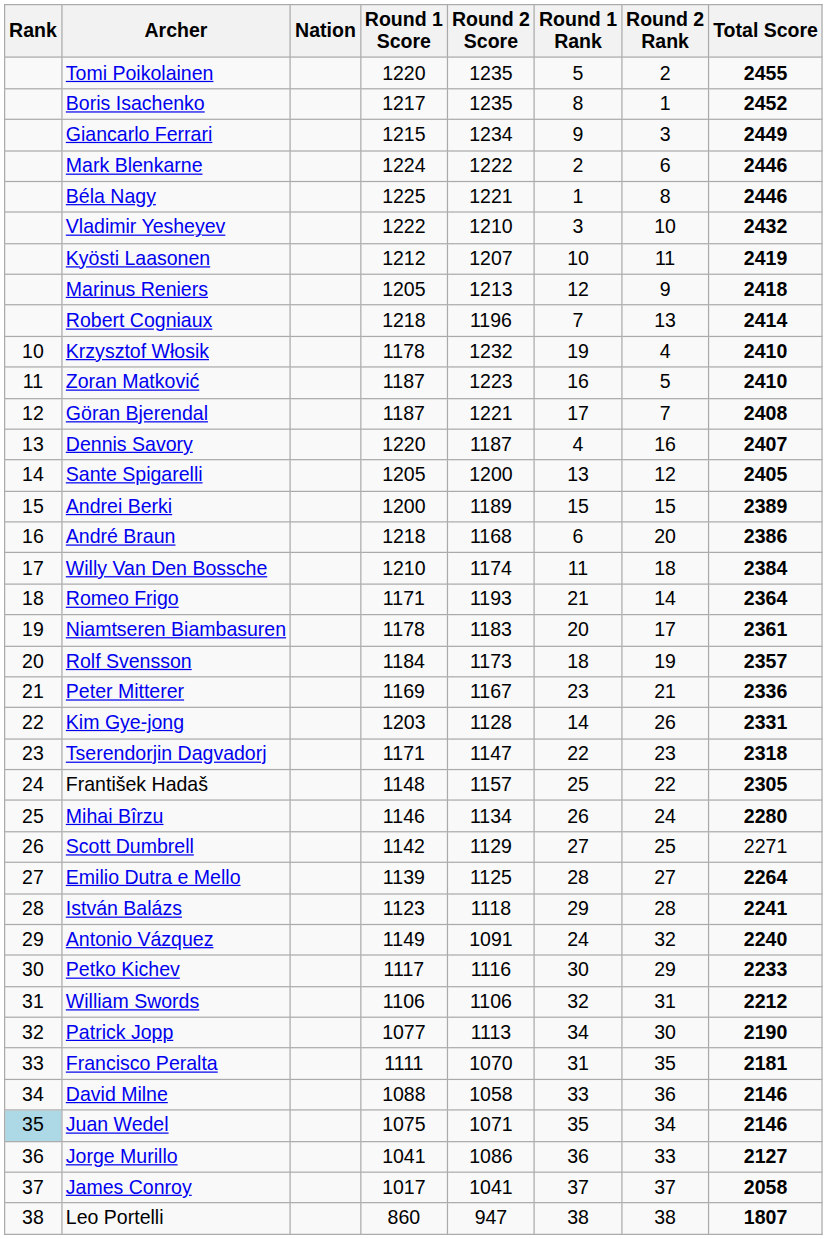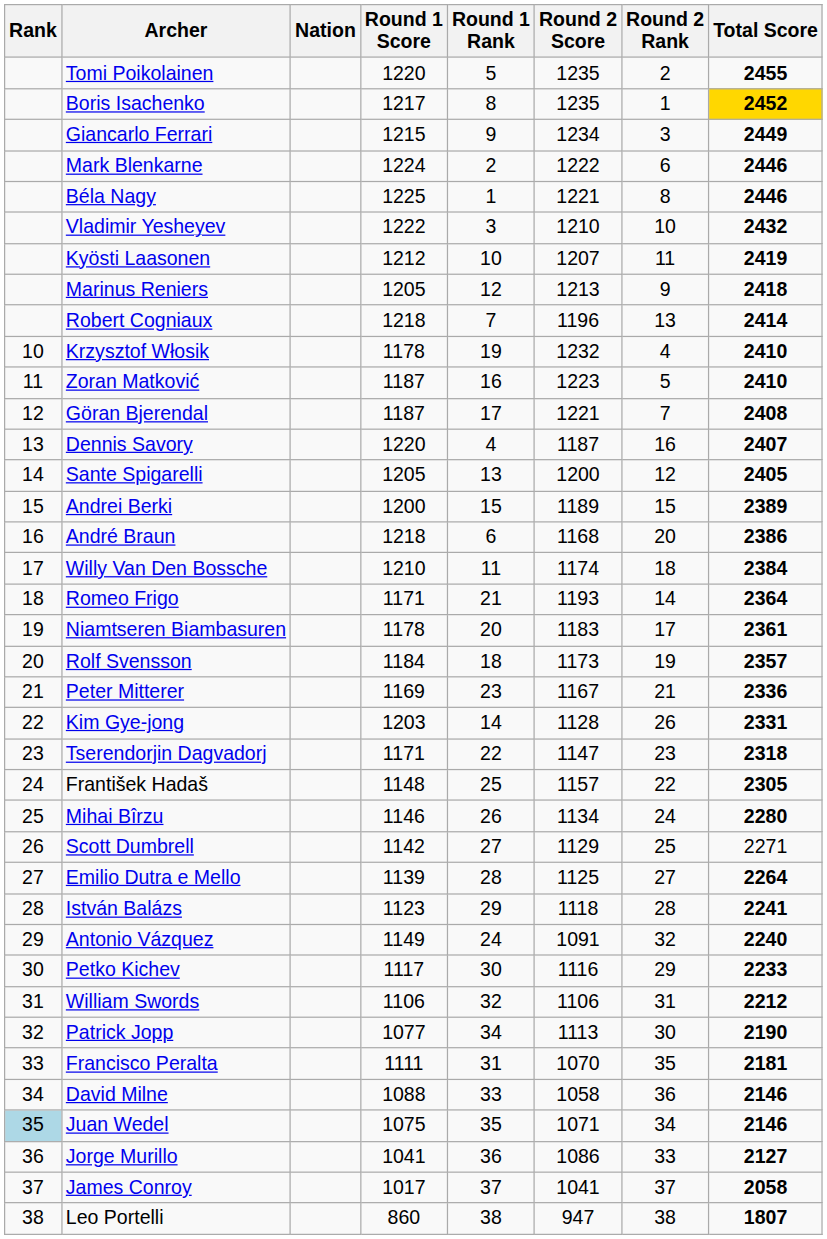 <table class="wikitable sortable" style="text-align:center;">
 <tr>
 <th>Rank</th>
 <th>Archer</th>
 <th>Nation</th>
 <th>Round 1 <br> Score</th>
+<th>Round 1 <br> Rank</th>
 <th>Round 2 <br> Score</th>
-<th>Round 1 <br> Rank</th>
 <th>Round 2 <br> Rank</th>
 <th>Total Score</th>
 </tr>
 <tr>
 <td></td>
 <td align=left><a href='#'>Tomi Poikolainen</a></td>
 <td align=left></td>
 <td>1220</td>
+<td>5</td>
 <td>1235</td>
-<td>5</td>
 <td>2</td>
 <td><strong>2455</strong></td>
 </tr>
 <tr>
 <td></td>
 <td align=left><a href='#'>Boris Isachenko</a></td>
 <td align=left></td>
 <td>1217</td>
+<td>8</td>
 <td>1235</td>
-<td>8</td>
 <td>1</td>
-<td><strong>2452</strong></td>
+<td style="background: gold;"><strong>2452</strong></td>
 </tr>
 <tr>
 <td></td>
 <td align=left><a href='#'>Giancarlo Ferrari</a></td>
 <td align=left></td>
 <td>1215</td>
+<td>9</td>
 <td>1234</td>
-<td>9</td>
 <td>3</td>
 <td><strong>2449</strong></td>
 </tr>
 <tr>
 <td></td>
 <td align=left><a href='#'>Mark Blenkarne</a></td>
 <td align=left></td>
 <td>1224</td>
+<td>2</td>
 <td>1222</td>
-<td>2</td>
 <td>6</td>
 <td><strong>2446</strong></td>
 </tr>
 <tr>
 <td></td>
 <td align=left><a href='#'>Béla Nagy</a></td>
 <td align=left></td>
 <td>1225</td>
+<td>1</td>
 <td>1221</td>
-<td>1</td>
 <td>8</td>
 <td><strong>2446</strong></td>
 </tr>
 <tr>
 <td></td>
 <td align=left><a href='#'>Vladimir Yesheyev</a></td>
 <td align=left></td>
 <td>1222</td>
+<td>3</td>
 <td>1210</td>
-<td>3</td>
 <td>10</td>
 <td><strong>2432</strong></td>
 </tr>
 <tr>
 <td></td>
 <td align=left><a href='#'>Kyösti Laasonen</a></td>
 <td align=left></td>
 <td>1212</td>
+<td>10</td>
 <td>1207</td>
-<td>10</td>
 <td>11</td>
 <td><strong>2419</strong></td>
 </tr>
 <tr>
 <td></td>
 <td align=left><a href='#'>Marinus Reniers</a></td>
 <td align=left></td>
 <td>1205</td>
+<td>12</td>
 <td>1213</td>
-<td>12</td>
 <td>9</td>
 <td><strong>2418</strong></td>
 </tr>
 <tr>
 <td></td>
 <td align=left><a href='#'>Robert Cogniaux</a></td>
 <td align=left></td>
 <td>1218</td>
+<td>7</td>
 <td>1196</td>
-<td>7</td>
 <td>13</td>
 <td><strong>2414</strong></td>
 </tr>
 <tr>
 <td>10</td>
 <td align=left><a href='#'>Krzysztof Włosik</a></td>
 <td align=left></td>
 <td>1178</td>
+<td>19</td>
 <td>1232</td>
-<td>19</td>
 <td>4</td>
 <td><strong>2410</strong></td>
 </tr>
 <tr>
 <td>11</td>
 <td align=left><a href='#'>Zoran Matković</a></td>
 <td align=left></td>
 <td>1187</td>
+<td>16</td>
 <td>1223</td>
-<td>16</td>
 <td>5</td>
 <td><strong>2410</strong></td>
 </tr>
 <tr>
 <td>12</td>
 <td align=left><a href='#'>Göran Bjerendal</a></td>
 <td align=left></td>
 <td>1187</td>
+<td>17</td>
 <td>1221</td>
-<td>17</td>
 <td>7</td>
 <td><strong>2408</strong></td>
 </tr>
 <tr>
 <td>13</td>
 <td align=left><a href='#'>Dennis Savory</a></td>
 <td align=left></td>
 <td>1220</td>
+<td>4</td>
 <td>1187</td>
-<td>4</td>
 <td>16</td>
 <td><strong>2407</strong></td>
 </tr>
 <tr>
 <td>14</td>
 <td align=left><a href='#'>Sante Spigarelli</a></td>
 <td align=left></td>
 <td>1205</td>
+<td>13</td>
 <td>1200</td>
-<td>13</td>
 <td>12</td>
 <td><strong>2405</strong></td>
 </tr>
 <tr>
 <td>15</td>
 <td align=left><a href='#'>Andrei Berki</a></td>
 <td align=left></td>
 <td>1200</td>
+<td>15</td>
 <td>1189</td>
-<td>15</td>
 <td>15</td>
 <td><strong>2389</strong></td>
 </tr>
 <tr>
 <td>16</td>
 <td align=left><a href='#'>André Braun</a></td>
 <td align=left></td>
 <td>1218</td>
+<td>6</td>
 <td>1168</td>
-<td>6</td>
 <td>20</td>
 <td><strong>2386</strong></td>
 </tr>
 <tr>
 <td>17</td>
 <td align=left><a href='#'>Willy Van Den Bossche</a></td>
 <td align=left></td>
 <td>1210</td>
+<td>11</td>
 <td>1174</td>
-<td>11</td>
 <td>18</td>
 <td><strong>2384</strong></td>
 </tr>
 <tr>
 <td>18</td>
 <td align=left><a href='#'>Romeo Frigo</a></td>
 <td align=left></td>
 <td>1171</td>
+<td>21</td>
 <td>1193</td>
-<td>21</td>
 <td>14</td>
 <td><strong>2364</strong></td>
 </tr>
 <tr>
 <td>19</td>
 <td align=left><a href='#'>Niamtseren Biambasuren</a></td>
 <td align=left></td>
 <td>1178</td>
+<td>20</td>
 <td>1183</td>
-<td>20</td>
 <td>17</td>
 <td><strong>2361</strong></td>
 </tr>
 <tr>
 <td>20</td>
 <td align=left><a href='#'>Rolf Svensson</a></td>
 <td align=left></td>
 <td>1184</td>
+<td>18</td>
 <td>1173</td>
-<td>18</td>
 <td>19</td>
 <td><strong>2357</strong></td>
 </tr>
 <tr>
 <td>21</td>
 <td align=left><a href='#'>Peter Mitterer</a></td>
 <td align=left></td>
 <td>1169</td>
+<td>23</td>
 <td>1167</td>
-<td>23</td>
 <td>21</td>
 <td><strong>2336</strong></td>
 </tr>
 <tr>
 <td>22</td>
 <td align=left><a href='#'>Kim Gye-jong</a></td>
 <td align=left></td>
 <td>1203</td>
+<td>14</td>
 <td>1128</td>
-<td>14</td>
 <td>26</td>
 <td><strong>2331</strong></td>
 </tr>
 <tr>
 <td>23</td>
 <td align=left><a href='#'>Tserendorjin Dagvadorj</a></td>
 <td align=left></td>
 <td>1171</td>
+<td>22</td>
 <td>1147</td>
-<td>22</td>
 <td>23</td>
 <td><strong>2318</strong></td>
 </tr>
 <tr>
 <td>24</td>
 <td align=left>František Hadaš</td>
 <td align=left></td>
 <td>1148</td>
+<td>25</td>
 <td>1157</td>
-<td>25</td>
 <td>22</td>
 <td><strong>2305</strong></td>
 </tr>
 <tr>
 <td>25</td>
 <td align=left><a href='#'>Mihai Bîrzu</a></td>
 <td align=left></td>
 <td>1146</td>
+<td>26</td>
 <td>1134</td>
-<td>26</td>
 <td>24</td>
 <td><strong>2280</strong></td>
 </tr>
 <tr>
 <td>26</td>
 <td align=left><a href='#'>Scott Dumbrell</a></td>
 <td align=left></td>
 <td>1142</td>
+<td>27</td>
 <td>1129</td>
-<td>27</td>
 <td>25</td>
 <td>2271</td>
 </tr>
 <tr>
 <td>27</td>
 <td align=left><a href='#'>Emilio Dutra e Mello</a></td>
 <td align=left></td>
 <td>1139</td>
+<td>28</td>
 <td>1125</td>
-<td>28</td>
 <td>27</td>
 <td><strong>2264</strong></td>
 </tr>
 <tr>
 <td>28</td>
 <td align=left><a href='#'>István Balázs</a></td>
 <td align=left></td>
 <td>1123</td>
+<td>29</td>
 <td>1118</td>
-<td>29</td>
 <td>28</td>
 <td><strong>2241</strong></td>
 </tr>
 <tr>
 <td>29</td>
 <td align=left><a href='#'>Antonio Vázquez</a></td>
 <td align=left></td>
 <td>1149</td>
+<td>24</td>
 <td>1091</td>
-<td>24</td>
 <td>32</td>
 <td><strong>2240</strong></td>
 </tr>
 <tr>
 <td>30</td>
 <td align=left><a href='#'>Petko Kichev</a></td>
 <td align=left></td>
 <td>1117</td>
+<td>30</td>
 <td>1116</td>
-<td>30</td>
 <td>29</td>
 <td><strong>2233</strong></td>
 </tr>
 <tr>
 <td>31</td>
 <td align=left><a href='#'>William Swords</a></td>
 <td align=left></td>
 <td>1106</td>
+<td>32</td>
 <td>1106</td>
-<td>32</td>
 <td>31</td>
 <td><strong>2212</strong></td>
 </tr>
 <tr>
 <td>32</td>
 <td align=left><a href='#'>Patrick Jopp</a></td>
 <td align=left></td>
 <td>1077</td>
+<td>34</td>
 <td>1113</td>
-<td>34</td>
 <td>30</td>
 <td><strong>2190</strong></td>
 </tr>
 <tr>
 <td>33</td>
 <td align=left><a href='#'>Francisco Peralta</a></td>
 <td align=left></td>
 <td>1111</td>
+<td>31</td>
 <td>1070</td>
-<td>31</td>
 <td>35</td>
 <td><strong>2181</strong></td>
 </tr>
 <tr>
 <td>34</td>
 <td align=left><a href='#'>David Milne</a></td>
 <td align=left></td>
 <td>1088</td>
+<td>33</td>
 <td>1058</td>
-<td>33</td>
 <td>36</td>
 <td><strong>2146</strong></td>
 </tr>
 <tr>
 <td style="background: lightblue;">35</td>
 <td align=left><a href='#'>Juan Wedel</a></td>
 <td align=left></td>
 <td>1075</td>
+<td>35</td>
 <td>1071</td>
-<td>35</td>
 <td>34</td>
 <td><strong>2146</strong></td>
 </tr>
 <tr>
 <td>36</td>
 <td align=left><a href='#'>Jorge Murillo</a></td>
 <td align=left></td>
 <td>1041</td>
+<td>36</td>
 <td>1086</td>
-<td>36</td>
 <td>33</td>
 <td><strong>2127</strong></td>
 </tr>
 <tr>
 <td>37</td>
 <td align=left><a href='#'>James Conroy</a></td>
 <td align=left></td>
 <td>1017</td>
+<td>37</td>
 <td>1041</td>
-<td>37</td>
 <td>37</td>
 <td><strong>2058</strong></td>
 </tr>
 <tr>
 <td>38</td>
 <td align=left>Leo Portelli</td>
 <td align=left></td>
 <td>860</td>
+<td>38</td>
 <td>947</td>
-<td>38</td>
 <td>38</td>
 <td><strong>1807</strong></td>
 </tr>
 </table>
